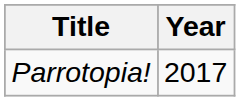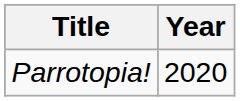 <table class="wikitable">
 <tr>
 <th>Title</th>
 <th>Year</th>
 </tr>
 <tr>
 <td><em>Parrotopia!</em></td>
-<td>2017</td>
+<td>2020</td>
 </tr>
 </table>
